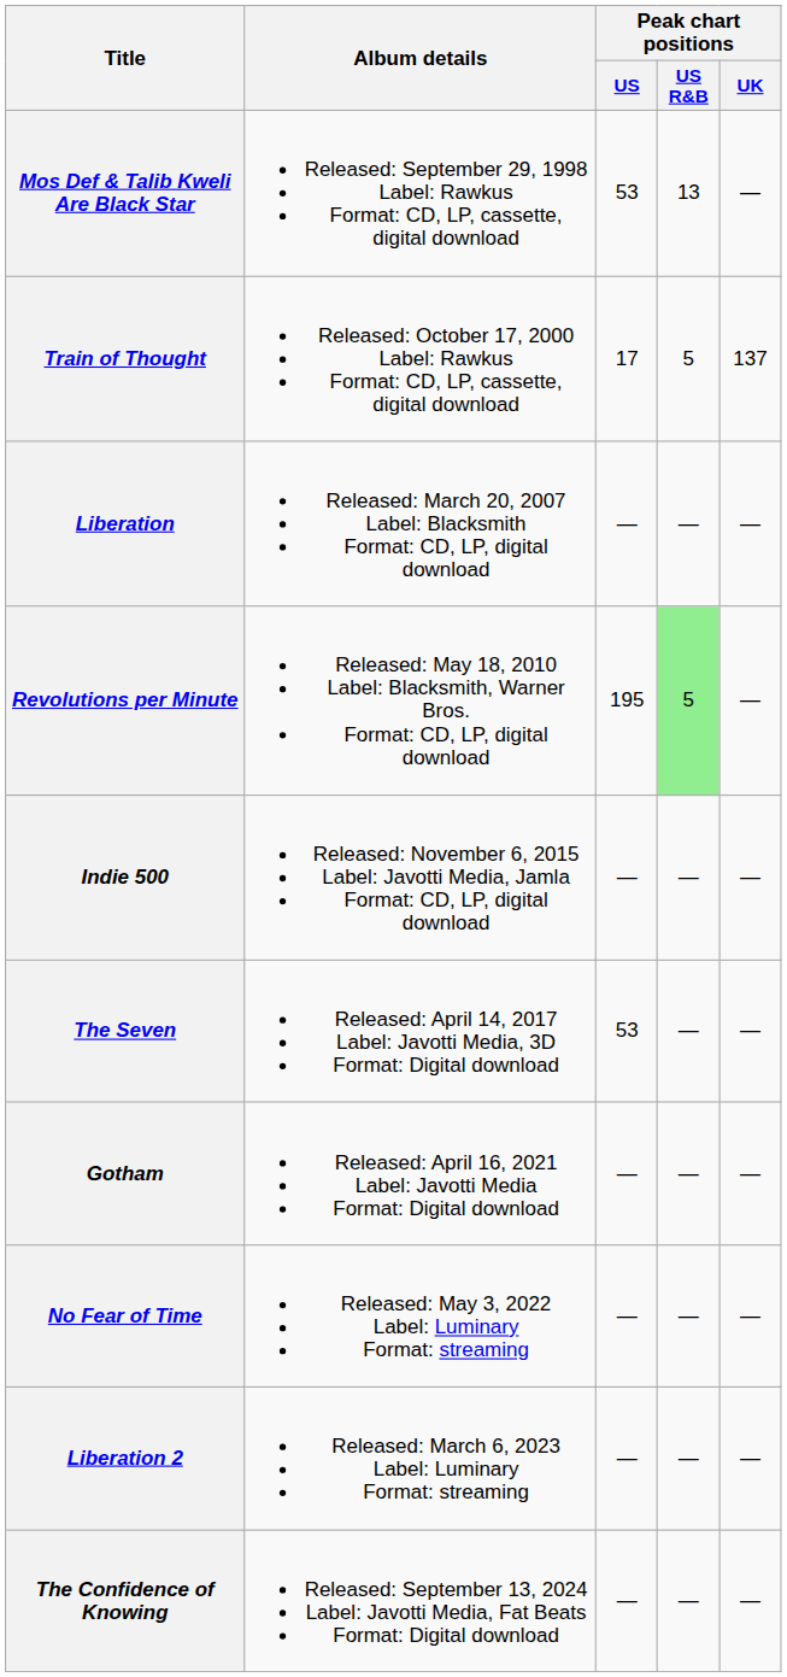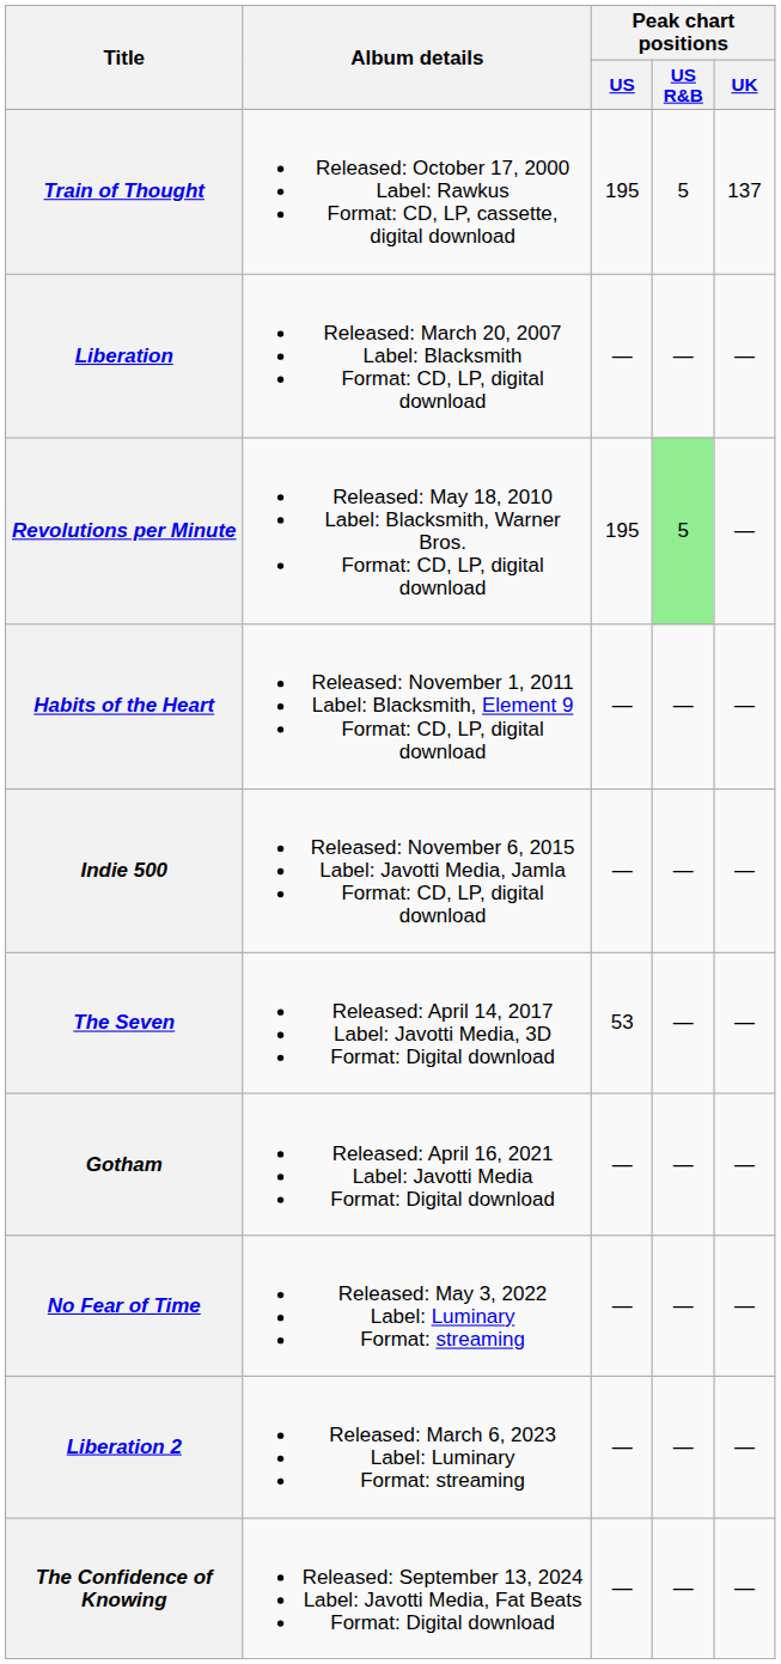 <table class="wikitable plainrowheaders" style="text-align:center;">
 <tr>
 <th rowspan="2" style="width:12em;">Title</th>
 <th rowspan="2" style="width:18em;">Album details</th>
 <th colspan="3">Peak chart positions</th>
 </tr>
 <tr>
 <th style="width:3em;font-size:90%;"><a href='#'>US</a><br></th>
 <th style="width:3em;font-size:90%;"><a href='#'>US R&B</a><br></th>
 <th style="width:3em;font-size:90%;"><a href='#'>UK</a><br></th>
 </tr>
 <tr>
-<th scope="row"><em><a href='#'>Mos Def & Talib Kweli Are Black Star</a></em><br></th>
-<td><br><ul><li>Released: September 29, 1998</li><li>Label: Rawkus</li><li>Format: CD, LP, cassette, digital download</li></ul></td>
-<td>53</td>
-<td>13</td>
-<td>—</td>
-</tr>
-<tr>
 <th scope="row"><em><a href='#'>Train of Thought</a></em><br></th>
 <td><br><ul><li>Released: October 17, 2000</li><li>Label: Rawkus</li><li>Format: CD, LP, cassette, digital download</li></ul></td>
-<td>17</td>
+<td>195</td>
 <td>5</td>
 <td>137</td>
 </tr>
 <tr>
 <th scope="row"><em><a href='#'>Liberation</a></em><br></th>
 <td><br><ul><li>Released: March 20, 2007</li><li>Label: Blacksmith</li><li>Format: CD, LP, digital download</li></ul></td>
 <td>—</td>
 <td>—</td>
 <td>—</td>
 </tr>
 <tr>
 <th scope="row"><em><a href='#'>Revolutions per Minute</a></em><br></th>
 <td><br><ul><li>Released: May 18, 2010</li><li>Label: Blacksmith, Warner Bros.</li><li>Format: CD, LP, digital download</li></ul></td>
 <td>195</td>
 <td style="background: lightgreen;">5</td>
+<td>—</td>
+</tr>
+<tr>
+<th scope="row"><em><a href='#'>Habits of the Heart</a></em><br></th>
+<td><br><ul><li>Released: November 1, 2011</li><li>Label: Blacksmith, <a href='#'>Element 9</a></li><li>Format: CD, LP, digital download</li></ul></td>
+<td>—</td>
+<td>—</td>
 <td>—</td>
 </tr>
 <tr>
 <th scope="row"><em>Indie 500</em><br></th>
 <td><br><ul><li>Released: November 6, 2015</li><li>Label: Javotti Media, Jamla</li><li>Format: CD, LP, digital download</li></ul></td>
 <td>—</td>
 <td>—</td>
 <td>—</td>
 </tr>
 <tr>
 <th scope="row"><em><a href='#'>The Seven</a></em><br></th>
 <td><br><ul><li>Released: April 14, 2017</li><li>Label: Javotti Media, 3D</li><li>Format: Digital download</li></ul></td>
 <td>53</td>
 <td>—</td>
 <td>—</td>
 </tr>
 <tr>
 <th scope="row"><em>Gotham</em><br></th>
 <td><br><ul><li>Released: April 16, 2021</li><li>Label: Javotti Media</li><li>Format: Digital download</li></ul></td>
 <td>—</td>
 <td>—</td>
 <td>—</td>
 </tr>
 <tr>
 <th scope="row"><em><a href='#'>No Fear of Time</a></em><br></th>
 <td><br><ul><li>Released: May 3, 2022</li><li>Label: <a href='#'>Luminary</a></li><li>Format: <a href='#'>streaming</a></li></ul></td>
 <td>—</td>
 <td>—</td>
 <td>—</td>
 </tr>
 <tr>
 <th scope="row"><em><a href='#'>Liberation 2</a></em><br></th>
 <td><br><ul><li>Released: March 6, 2023</li><li>Label: Luminary</li><li>Format: streaming</li></ul></td>
 <td>—</td>
 <td>—</td>
 <td>—</td>
 </tr>
 <tr>
 <th scope="row"><em>The Confidence of Knowing</em><br></th>
 <td><br><ul><li>Released: September 13, 2024</li><li>Label: Javotti Media, Fat Beats</li><li>Format: Digital download</li></ul></td>
 <td>—</td>
 <td>—</td>
 <td>—</td>
 </tr>
 <tr>
 </tr>
 </table>
